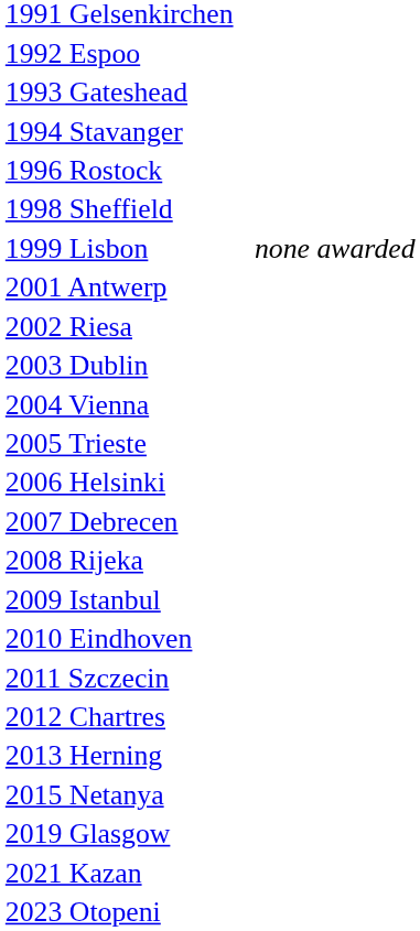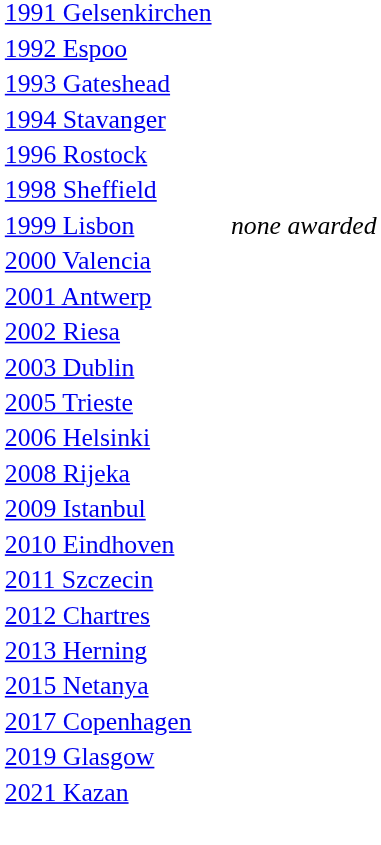 <table>
 <tr>
 <td><a href='#'>1991 Gelsenkirchen</a></td>
 <td></td>
 <td></td>
 <td></td>
 </tr>
 <tr>
 <td><a href='#'>1992 Espoo</a></td>
 <td></td>
 <td></td>
 <td></td>
 </tr>
 <tr>
 <td><a href='#'>1993 Gateshead</a></td>
 <td></td>
 <td></td>
 <td></td>
 </tr>
 <tr>
 <td><a href='#'>1994 Stavanger</a></td>
 <td></td>
 <td></td>
 <td></td>
 </tr>
 <tr>
 <td><a href='#'>1996 Rostock</a></td>
 <td></td>
 <td></td>
 <td></td>
 </tr>
 <tr>
 <td><a href='#'>1998 Sheffield</a></td>
 <td></td>
 <td></td>
 <td></td>
 </tr>
 <tr>
 <td rowspan=2><a href='#'>1999 Lisbon</a></td>
 <td rowspan=2></td>
 <td></td>
 <td rowspan=2><em>none awarded</em></td>
 </tr>
 <tr>
 <td></td>
 </tr>
 <tr>
+<td><a href='#'>2000 Valencia</a></td>
+<td></td>
+<td></td>
+<td></td>
+</tr>
+<tr>
 <td><a href='#'>2001 Antwerp</a></td>
 <td></td>
 <td></td>
 <td></td>
 </tr>
 <tr>
 <td><a href='#'>2002 Riesa</a></td>
 <td></td>
 <td></td>
 <td></td>
 </tr>
 <tr>
 <td><a href='#'>2003 Dublin</a></td>
 <td></td>
 <td></td>
 <td></td>
 </tr>
 <tr>
-<td><a href='#'>2004 Vienna</a></td>
-<td></td>
-<td></td>
-<td></td>
-</tr>
-<tr>
 <td><a href='#'>2005 Trieste</a></td>
 <td></td>
 <td></td>
 <td></td>
 </tr>
 <tr>
 <td><a href='#'>2006 Helsinki</a></td>
-<td></td>
-<td></td>
-<td></td>
-</tr>
-<tr>
-<td><a href='#'>2007 Debrecen</a></td>
 <td></td>
 <td></td>
 <td></td>
 </tr>
 <tr>
 <td><a href='#'>2008 Rijeka</a></td>
 <td></td>
 <td></td>
 <td></td>
 </tr>
 <tr>
 <td><a href='#'>2009 Istanbul</a></td>
 <td></td>
 <td></td>
 <td></td>
 </tr>
 <tr>
 <td><a href='#'>2010 Eindhoven</a></td>
 <td></td>
 <td></td>
 <td></td>
 </tr>
 <tr>
 <td><a href='#'>2011 Szczecin</a></td>
 <td></td>
 <td></td>
 <td></td>
 </tr>
 <tr>
 <td><a href='#'>2012 Chartres</a></td>
 <td></td>
 <td></td>
 <td></td>
 </tr>
 <tr>
 <td><a href='#'>2013 Herning</a></td>
 <td></td>
 <td></td>
 <td></td>
 </tr>
 <tr>
 <td><a href='#'>2015 Netanya</a></td>
 <td></td>
 <td></td>
 <td></td>
 </tr>
 <tr>
+<td><a href='#'>2017 Copenhagen</a></td>
+<td></td>
+<td></td>
+<td></td>
+</tr>
+<tr>
 <td><a href='#'>2019 Glasgow</a></td>
 <td></td>
 <td></td>
 <td></td>
 </tr>
 <tr>
 <td><a href='#'>2021 Kazan</a></td>
 <td></td>
 <td></td>
 <td></td>
 </tr>
-<tr>
-<td><a href='#'>2023 Otopeni</a></td>
-<td></td>
-<td></td>
-<td></td>
-</tr>
 </table>
